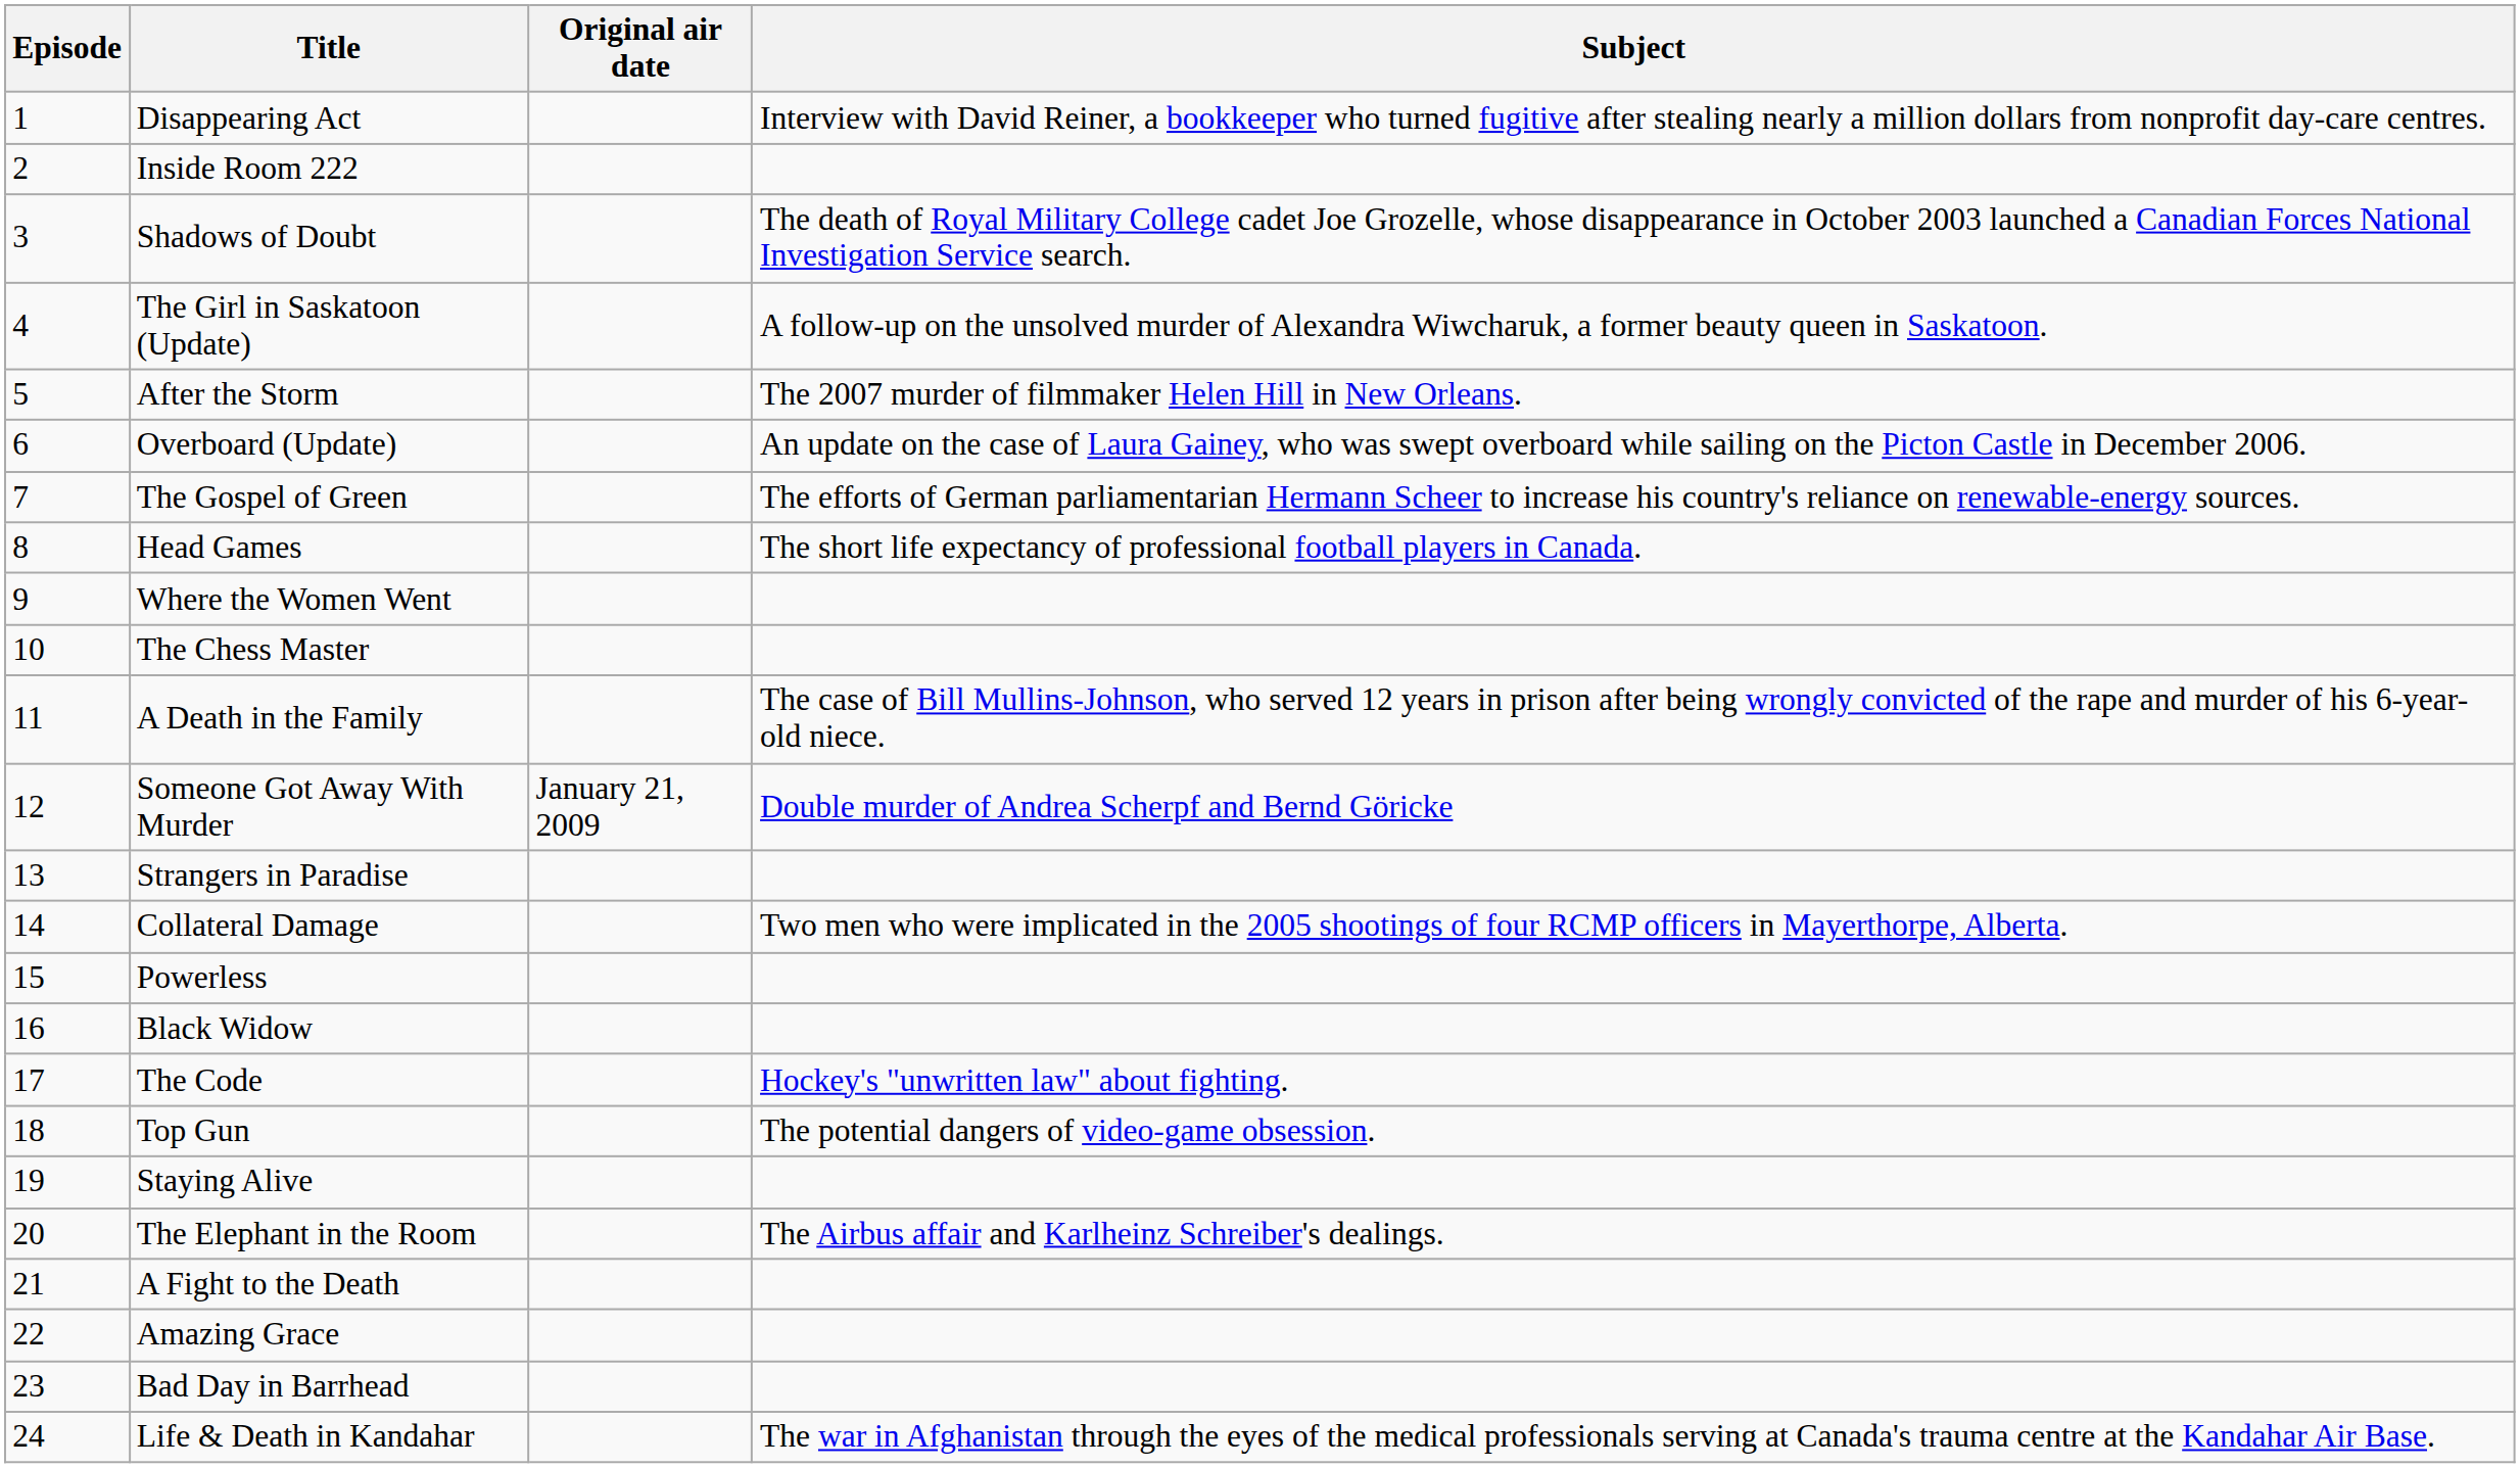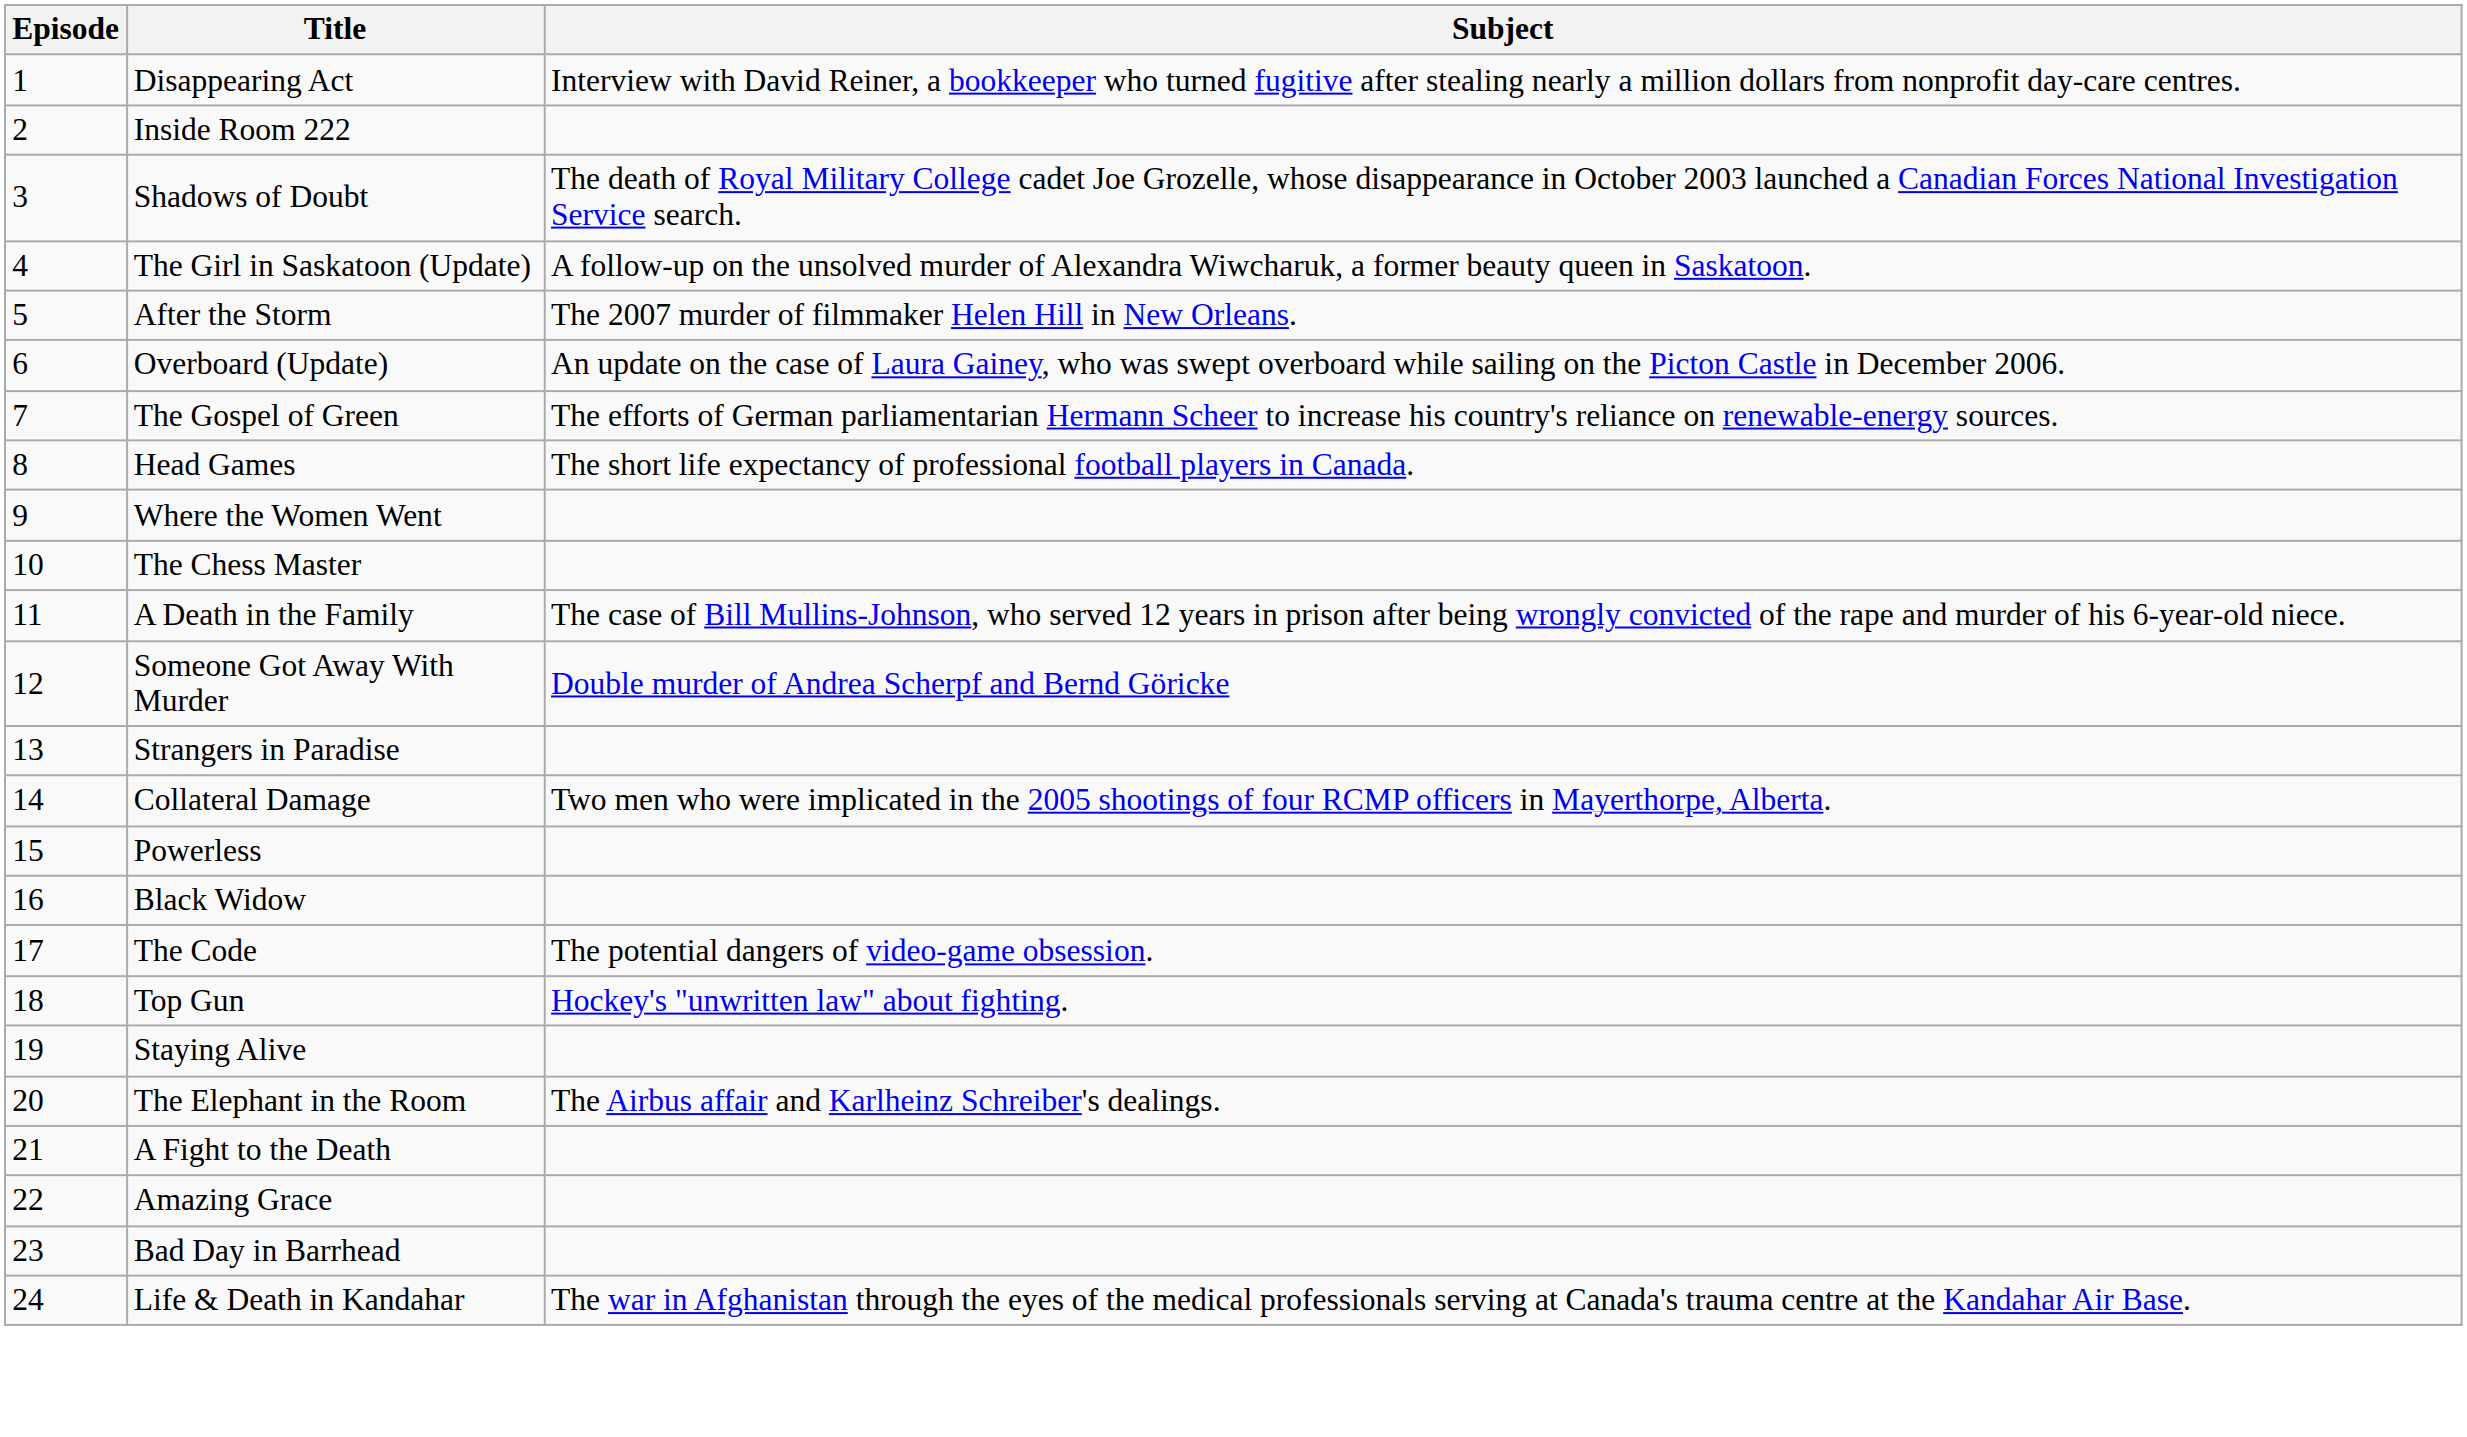 <table class="wikitable">
 <tr>
 <th>Episode</th>
 <th>Title</th>
-<th>Original air date</th>
 <th>Subject</th>
 </tr>
 <tr>
 <td>1</td>
 <td>Disappearing Act</td>
-<td></td>
 <td>Interview with David Reiner, a <a href='#'>bookkeeper</a> who turned <a href='#'>fugitive</a> after stealing nearly a million dollars from nonprofit day-care centres.</td>
 </tr>
 <tr>
 <td>2</td>
 <td>Inside Room 222</td>
 <td></td>
-<td></td>
 </tr>
 <tr>
 <td>3</td>
 <td>Shadows of Doubt</td>
-<td></td>
 <td>The death of <a href='#'>Royal Military College</a> cadet Joe Grozelle, whose disappearance in October 2003 launched a <a href='#'>Canadian Forces National Investigation Service</a> search.</td>
 </tr>
 <tr>
 <td>4</td>
 <td>The Girl in Saskatoon (Update)</td>
-<td></td>
 <td>A follow-up on the unsolved murder of Alexandra Wiwcharuk, a former beauty queen in <a href='#'>Saskatoon</a>.</td>
 </tr>
 <tr>
 <td>5</td>
 <td>After the Storm</td>
-<td></td>
 <td>The 2007 murder of filmmaker <a href='#'>Helen Hill</a> in <a href='#'>New Orleans</a>.</td>
 </tr>
 <tr>
 <td>6</td>
 <td>Overboard (Update)</td>
-<td></td>
 <td>An update on the case of <a href='#'>Laura Gainey</a>, who was swept overboard while sailing on the <a href='#'>Picton Castle</a> in December 2006.</td>
 </tr>
 <tr>
 <td>7</td>
 <td>The Gospel of Green</td>
-<td></td>
 <td>The efforts of German parliamentarian <a href='#'>Hermann Scheer</a> to increase his country's reliance on <a href='#'>renewable-energy</a> sources.</td>
 </tr>
 <tr>
 <td>8</td>
 <td>Head Games</td>
-<td></td>
 <td>The short life expectancy of professional <a href='#'>football players in Canada</a>.</td>
 </tr>
 <tr>
 <td>9</td>
 <td>Where the Women Went</td>
 <td></td>
-<td></td>
 </tr>
 <tr>
 <td>10</td>
 <td>The Chess Master</td>
 <td></td>
-<td></td>
 </tr>
 <tr>
 <td>11</td>
 <td>A Death in the Family</td>
-<td></td>
 <td>The case of <a href='#'>Bill Mullins-Johnson</a>, who served 12 years in prison after being <a href='#'>wrongly convicted</a> of the rape and murder of his 6-year-old niece.</td>
 </tr>
 <tr>
 <td>12</td>
 <td>Someone Got Away With Murder</td>
-<td>January 21, 2009</td>
 <td><a href='#'>Double murder of Andrea Scherpf and Bernd Göricke</a></td>
 </tr>
 <tr>
 <td>13</td>
 <td>Strangers in Paradise</td>
 <td></td>
-<td></td>
 </tr>
 <tr>
 <td>14</td>
 <td>Collateral Damage</td>
-<td></td>
 <td>Two men who were implicated in the <a href='#'>2005 shootings of four RCMP officers</a> in <a href='#'>Mayerthorpe, Alberta</a>.</td>
 </tr>
 <tr>
 <td>15</td>
 <td>Powerless</td>
 <td></td>
-<td></td>
 </tr>
 <tr>
 <td>16</td>
 <td>Black Widow</td>
 <td></td>
-<td></td>
 </tr>
 <tr>
 <td>17</td>
 <td>The Code</td>
-<td></td>
-<td><a href='#'>Hockey's "unwritten law" about fighting</a>.</td>
+<td>The potential dangers of <a href='#'>video-game obsession</a>.</td>
 </tr>
 <tr>
 <td>18</td>
 <td>Top Gun</td>
-<td></td>
-<td>The potential dangers of <a href='#'>video-game obsession</a>.</td>
+<td><a href='#'>Hockey's "unwritten law" about fighting</a>.</td>
 </tr>
 <tr>
 <td>19</td>
 <td>Staying Alive</td>
 <td></td>
-<td></td>
 </tr>
 <tr>
 <td>20</td>
 <td>The Elephant in the Room</td>
-<td></td>
 <td>The <a href='#'>Airbus affair</a> and <a href='#'>Karlheinz Schreiber</a>'s dealings.</td>
 </tr>
 <tr>
 <td>21</td>
 <td>A Fight to the Death</td>
 <td></td>
-<td></td>
 </tr>
 <tr>
 <td>22</td>
 <td>Amazing Grace</td>
-<td></td>
 <td></td>
 </tr>
 <tr>
 <td>23</td>
 <td>Bad Day in Barrhead</td>
 <td></td>
-<td></td>
 </tr>
 <tr>
 <td>24</td>
 <td>Life & Death in Kandahar</td>
-<td></td>
 <td>The <a href='#'>war in Afghanistan</a> through the eyes of the medical professionals serving at Canada's trauma centre at the <a href='#'>Kandahar Air Base</a>.</td>
 </tr>
 </table>
